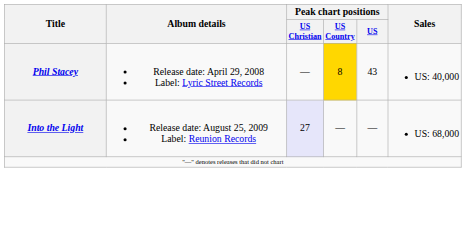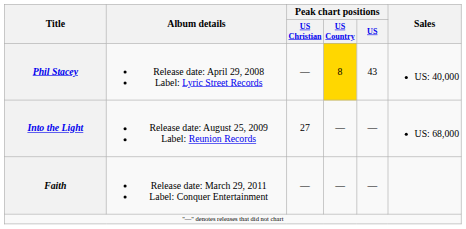 <table class="wikitable plainrowheaders" style="text-align:center;">
 <tr>
 <th rowspan="2" style="width:10em;">Title</th>
 <th rowspan="2" style="width:18em;">Album details</th>
 <th colspan="3">Peak chart positions</th>
 <th rowspan="2">Sales</th>
 </tr>
 <tr style="font-size:smaller;">
 <th style="width:45px;"><a href='#'>US Christian</a></th>
 <th style="width:45px;"><a href='#'>US Country</a></th>
 <th style="width:45px;"><a href='#'>US</a></th>
 </tr>
 <tr>
 <th scope="row"><em><a href='#'>Phil Stacey</a></em></th>
 <td><br><ul><li>Release date: April 29, 2008</li><li>Label: <a href='#'>Lyric Street Records</a></li></ul></td>
 <td>—</td>
 <td style="background: gold;">8</td>
 <td>43</td>
 <td><br><ul><li>US: 40,000</li></ul></td>
 </tr>
 <tr>
 <th scope="row"><em><a href='#'>Into the Light</a></em></th>
 <td><br><ul><li>Release date: August 25, 2009</li><li>Label: <a href='#'>Reunion Records</a></li></ul></td>
-<td style="background: lavender;">27</td>
+<td>27</td>
 <td>—</td>
 <td>—</td>
 <td><br><ul><li>US: 68,000</li></ul></td>
 </tr>
 <tr>
+<th scope="row"><em>Faith</em></th>
+<td><br><ul><li>Release date: March 29, 2011</li><li>Label: Conquer Entertainment</li></ul></td>
+<td>—</td>
+<td>—</td>
+<td>—</td>
+<td></td>
+</tr>
+<tr>
 <td colspan="6" style="font-size:8pt">"—" denotes releases that did not chart</td>
 </tr>
 </table>
